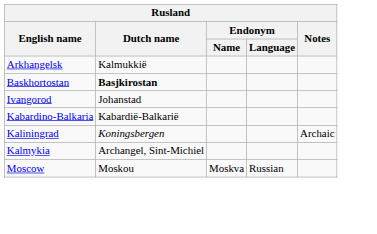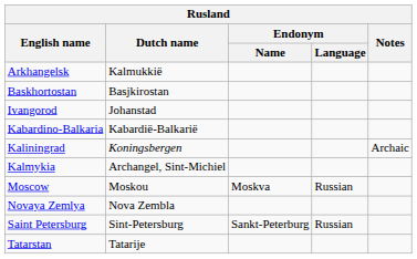 <table class="wikitable sortable">
 <tr>
 <th colspan="5"> Rusland</th>
 </tr>
 <tr>
 <th rowspan="2">English name</th>
 <th rowspan="2">Dutch name</th>
 <th colspan="2">Endonym</th>
 <th rowspan="2">Notes</th>
 </tr>
 <tr>
 <th>Name</th>
 <th>Language</th>
 </tr>
 <tr>
 <td><a href='#'>Arkhangelsk</a></td>
 <td>Kalmukkië</td>
 <td></td>
 <td></td>
 <td></td>
 </tr>
 <tr>
 <td><a href='#'>Baskhortostan</a></td>
-<td><strong>Basjkirostan</strong></td>
+<td>Basjkirostan</td>
 <td></td>
 <td></td>
 <td></td>
 </tr>
 <tr>
 <td><a href='#'>Ivangorod</a></td>
 <td>Johanstad</td>
 <td></td>
 <td></td>
 <td></td>
 </tr>
 <tr>
 <td><a href='#'>Kabardino-Balkaria</a></td>
 <td>Kabardië-Balkarië</td>
 <td></td>
 <td></td>
 <td></td>
 </tr>
 <tr>
 <td><a href='#'>Kaliningrad</a></td>
 <td><em>Koningsbergen</em></td>
 <td></td>
 <td></td>
 <td>Archaic</td>
 </tr>
 <tr>
 <td><a href='#'>Kalmykia</a></td>
 <td>Archangel, Sint-Michiel</td>
 <td></td>
 <td></td>
 <td></td>
 </tr>
 <tr>
 <td><a href='#'>Moscow</a></td>
 <td>Moskou</td>
 <td>Moskva</td>
 <td>Russian</td>
 <td></td>
 </tr>
+<tr>
+<td><a href='#'>Novaya Zemlya</a></td>
+<td>Nova Zembla</td>
+<td></td>
+<td></td>
+<td></td>
+</tr>
+<tr>
+<td><a href='#'>Saint Petersburg</a></td>
+<td>Sint-Petersburg</td>
+<td>Sankt-Peterburg</td>
+<td>Russian</td>
+<td></td>
+</tr>
+<tr>
+<td><a href='#'>Tatarstan</a></td>
+<td>Tatarije</td>
+<td></td>
+<td></td>
+<td></td>
+</tr>
 </table>
